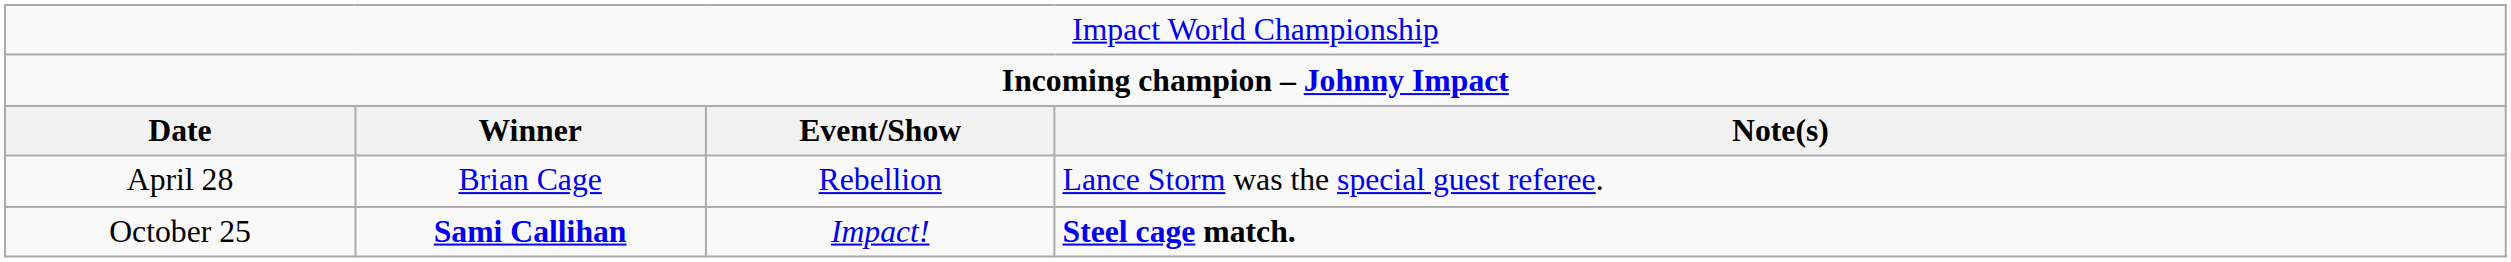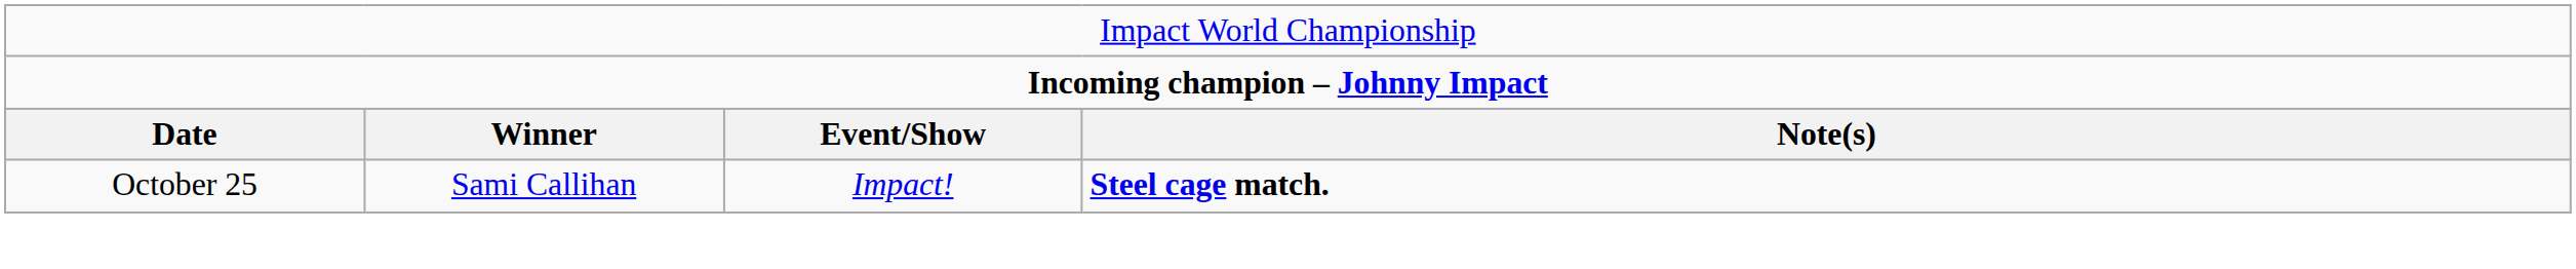 <table class="wikitable" style="text-align:center; width:100%;">
 <tr>
 <td colspan="4" style="text-align: center;"><a href='#'>Impact World Championship</a></td>
 </tr>
 <tr>
 <td colspan="4" style="text-align: center;"><strong>Incoming champion – <a href='#'>Johnny Impact</a></strong></td>
 </tr>
 <tr>
 <th width=14%>Date</th>
 <th width=14%>Winner</th>
 <th width=14%>Event/Show</th>
 <th width=58%>Note(s)</th>
 </tr>
 <tr>
-<td>April 28</td>
-<td><a href='#'>Brian Cage</a></td>
-<td><a href='#'>Rebellion</a></td>
-<td align=left><a href='#'>Lance Storm</a> was the <a href='#'>special guest referee</a>.</td>
-</tr>
-<tr>
 <td>October 25<br></td>
-<td><strong><a href='#'>Sami Callihan</a></strong></td>
+<td><a href='#'>Sami Callihan</a></td>
 <td><em><a href='#'>Impact!</a></em></td>
 <td align=left><strong><a href='#'>Steel cage</a> match.</strong></td>
 </tr>
 </table>
